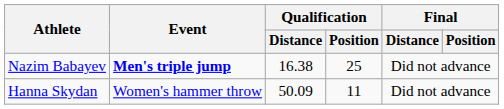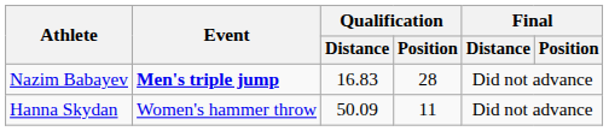 <table class=wikitable style="font-size:90%">
 <tr>
 <th rowspan="2">Athlete</th>
 <th rowspan="2">Event</th>
 <th colspan="2">Qualification</th>
 <th colspan="2">Final</th>
 </tr>
 <tr style="font-size:95%">
 <th>Distance</th>
 <th>Position</th>
 <th>Distance</th>
 <th>Position</th>
 </tr>
 <tr align=center>
 <td align=left><a href='#'>Nazim Babayev</a></td>
 <td align=left><strong><a href='#'>Men's triple jump</a></strong></td>
-<td>16.38</td>
-<td>25</td>
+<td>16.83</td>
+<td>28</td>
 <td colspan=2>Did not advance</td>
 </tr>
 <tr align=center>
 <td align=left><a href='#'>Hanna Skydan</a></td>
 <td align=left><a href='#'>Women's hammer throw</a></td>
 <td>50.09</td>
 <td>11</td>
 <td colspan=2>Did not advance</td>
 </tr>
 </table>
